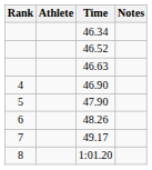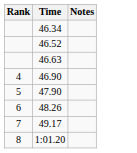 <table class="wikitable sortable" style="text-align:center">
 <tr>
 <th>Rank</th>
-<th>Athlete</th>
 <th>Time</th>
 <th>Notes</th>
 </tr>
 <tr>
 <td></td>
-<td align=left></td>
 <td>46.34</td>
 <td></td>
 </tr>
 <tr>
 <td></td>
-<td align=left></td>
 <td>46.52</td>
 <td></td>
 </tr>
 <tr>
 <td></td>
-<td align=left></td>
 <td>46.63</td>
 <td></td>
 </tr>
 <tr>
 <td>4</td>
-<td align=left></td>
 <td>46.90</td>
 <td></td>
 </tr>
 <tr>
 <td>5</td>
-<td align=left></td>
 <td>47.90</td>
 <td></td>
 </tr>
 <tr>
 <td>6</td>
-<td align=left></td>
 <td>48.26</td>
 <td></td>
 </tr>
 <tr>
 <td>7</td>
-<td align=left></td>
 <td>49.17</td>
 <td></td>
 </tr>
 <tr>
 <td>8</td>
-<td align=left></td>
 <td>1:01.20</td>
 <td></td>
 </tr>
 </table>
